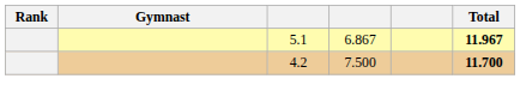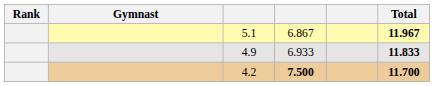 <table class="wikitable sortable" style="text-align:center; font-size:95%">
 <tr>
 <th scope="col" style="width:50px;">Rank</th>
 <th scope="col" style="width:220px;">Gymnast</th>
 <th scope="col" style="width:60px;"></th>
 <th scope="col" style="width:60px;"></th>
 <th scope="col" style="width:60px;"></th>
 <th scope="col" style="width:60px;">Total</th>
 </tr>
 <tr style="background:#fffcaf;">
 <th scope=row style="text-align:center"></th>
 <td style="text-align:left;"></td>
 <td>5.1</td>
 <td>6.867</td>
 <td></td>
 <td><strong>11.967</strong></td>
 </tr>
+<tr style="background:#e5e5e5;">
+<th scope=row style="text-align:center"></th>
+<td style="text-align:left;"></td>
+<td>4.9</td>
+<td>6.933</td>
+<td></td>
+<td><strong>11.833</strong></td>
+</tr>
 <tr style="background:#ec9;">
 <th scope=row style="text-align:center"></th>
 <td style="text-align:left;"></td>
 <td>4.2</td>
-<td>7.500</td>
+<td><strong>7.500</strong></td>
 <td></td>
 <td><strong>11.700</strong></td>
 </tr>
 </table>
